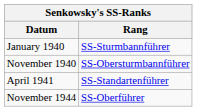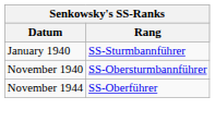 <table class="wikitable float-right">
 <tr bgcolor="silver">
 <th colspan = "2">Senkowsky's SS-Ranks</th>
 </tr>
 <tr bgcolor="silver">
 <th>Datum</th>
 <th>Rang</th>
 </tr>
 <tr>
 <td>January 1940</td>
 <td><a href='#'>SS-Sturmbannführer</a></td>
 </tr>
 <tr>
 <td>November 1940</td>
 <td><a href='#'>SS-Obersturmbannführer</a></td>
 </tr>
 <tr>
-<td>April 1941</td>
-<td><a href='#'>SS-Standartenführer</a></td>
-</tr>
-<tr>
 <td>November 1944</td>
 <td><a href='#'>SS-Oberführer</a></td>
 </tr>
 </table>
